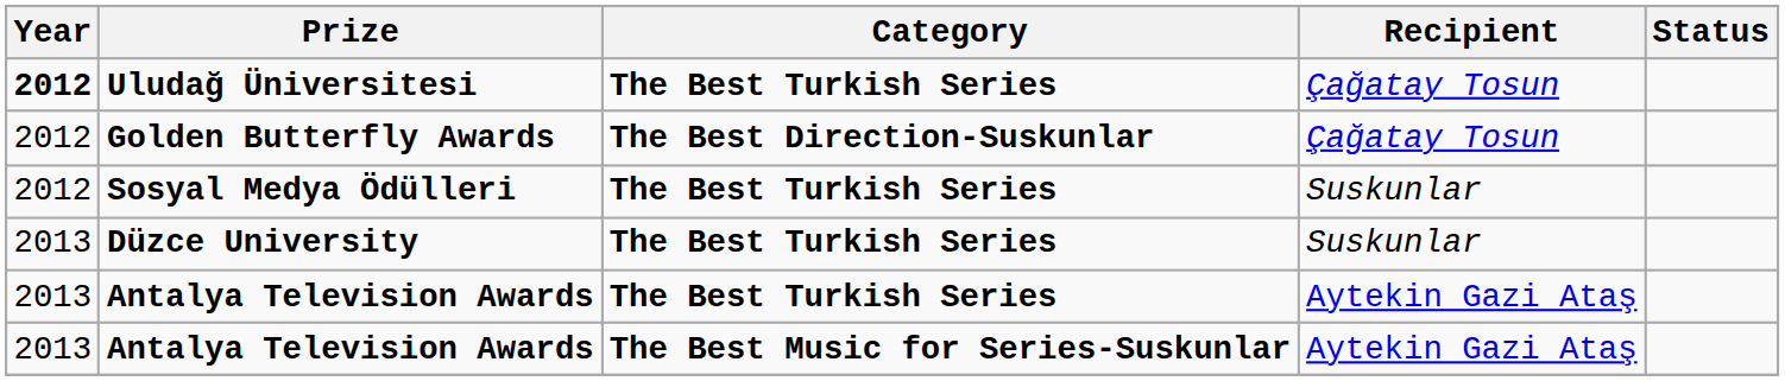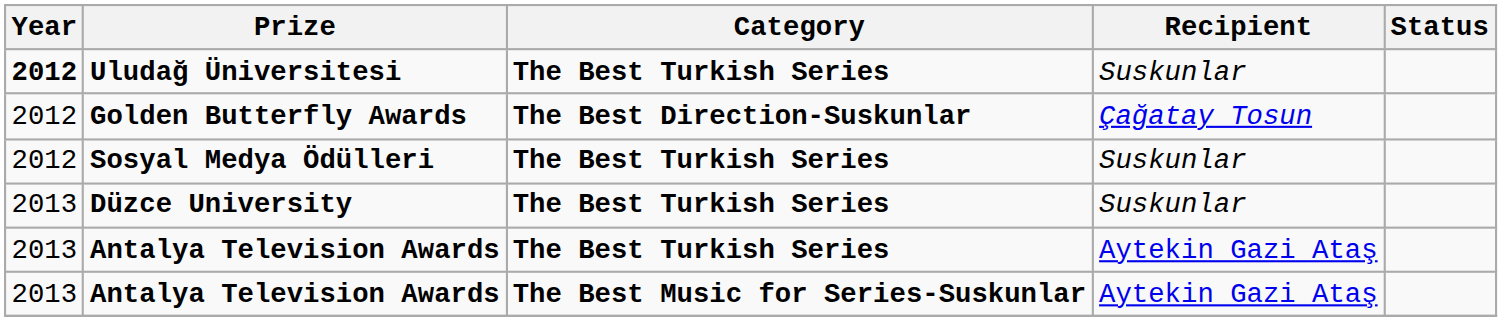 <table class="wikitable">
 <tr>
 <th>Year</th>
 <th>Prize</th>
 <th>Category</th>
 <th>Recipient</th>
 <th>Status</th>
 </tr>
 <tr>
 <td><strong>2012</strong></td>
 <td><strong>Uludağ Üniversitesi</strong></td>
 <td><strong>The Best Turkish Series</strong></td>
-<td><em><a href='#'>Çağatay Tosun</a></em></td>
+<td><em>Suskunlar</em></td>
 <td></td>
 </tr>
 <tr>
 <td>2012</td>
 <td><strong>Golden Butterfly Awards</strong></td>
 <td><strong>The Best Direction-Suskunlar</strong></td>
 <td><em><a href='#'>Çağatay Tosun</a></em></td>
 <td></td>
 </tr>
 <tr>
 <td>2012</td>
 <td><strong>Sosyal Medya Ödülleri</strong></td>
 <td><strong>The Best Turkish Series</strong></td>
 <td><em>Suskunlar</em></td>
 <td></td>
 </tr>
 <tr>
 <td>2013</td>
 <td><strong>Düzce University</strong></td>
 <td><strong>The Best Turkish Series</strong></td>
 <td><em>Suskunlar</em></td>
 <td></td>
 </tr>
 <tr>
 <td>2013</td>
 <td><strong>Antalya Television Awards</strong></td>
 <td><strong>The Best Turkish Series</strong></td>
 <td><a href='#'>Aytekin Gazi Ataş</a></td>
 <td></td>
 </tr>
 <tr>
 <td>2013</td>
 <td><strong>Antalya Television Awards</strong></td>
 <td><strong>The Best Music for Series-Suskunlar</strong></td>
 <td><a href='#'>Aytekin Gazi Ataş</a></td>
 <td></td>
 </tr>
 <tr>
 </tr>
 </table>
